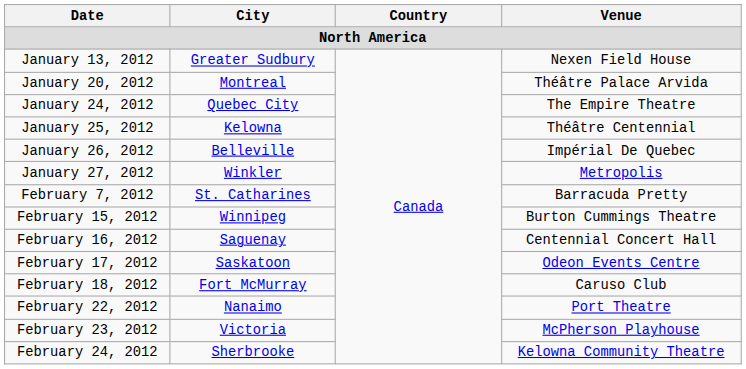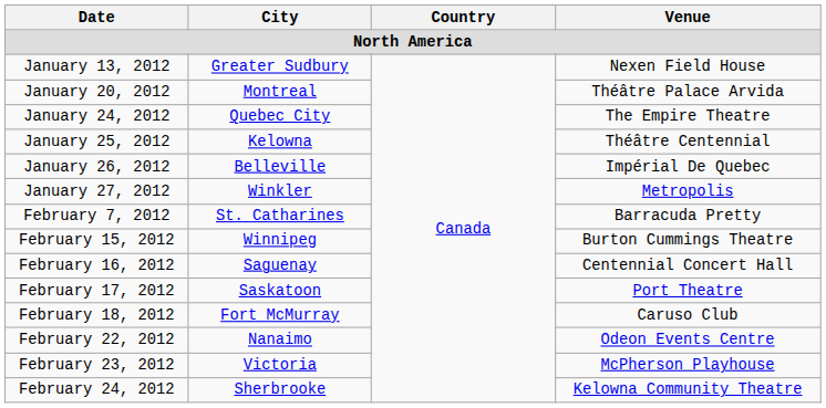 <table class="wikitable" style="text-align:center;">
 <tr>
 <th width="150">Date</th>
 <th width="150">City</th>
 <th width="150">Country</th>
 <th width="220">Venue</th>
 </tr>
 <tr bgcolor="#DDDDDD">
 <td colspan=4><strong>North America</strong></td>
 </tr>
 <tr>
 <td>January 13, 2012</td>
 <td><a href='#'>Greater Sudbury</a></td>
 <td rowspan="14"><a href='#'>Canada</a></td>
 <td>Nexen Field House</td>
 </tr>
 <tr>
 <td>January 20, 2012</td>
 <td><a href='#'>Montreal</a></td>
 <td>Théâtre Palace Arvida</td>
 </tr>
 <tr>
 <td>January 24, 2012</td>
 <td><a href='#'>Quebec City</a></td>
 <td>The Empire Theatre</td>
 </tr>
 <tr>
 <td>January 25, 2012</td>
 <td><a href='#'>Kelowna</a></td>
 <td>Théâtre Centennial</td>
 </tr>
 <tr>
 <td>January 26, 2012</td>
 <td><a href='#'>Belleville</a></td>
 <td>Impérial De Quebec</td>
 </tr>
 <tr>
 <td>January 27, 2012</td>
 <td><a href='#'>Winkler</a></td>
 <td><a href='#'>Metropolis</a></td>
 </tr>
 <tr>
 <td>February 7, 2012</td>
 <td><a href='#'>St. Catharines</a></td>
 <td>Barracuda Pretty</td>
 </tr>
 <tr>
 <td>February 15, 2012</td>
 <td><a href='#'>Winnipeg</a></td>
 <td>Burton Cummings Theatre</td>
 </tr>
 <tr>
 <td>February 16, 2012</td>
 <td><a href='#'>Saguenay</a></td>
 <td>Centennial Concert Hall</td>
 </tr>
 <tr>
 <td>February 17, 2012</td>
 <td><a href='#'>Saskatoon</a></td>
-<td><a href='#'>Odeon Events Centre</a></td>
+<td><a href='#'>Port Theatre</a></td>
 </tr>
 <tr>
 <td>February 18, 2012</td>
 <td><a href='#'>Fort McMurray</a></td>
 <td>Caruso Club</td>
 </tr>
 <tr>
 <td>February 22, 2012</td>
 <td><a href='#'>Nanaimo</a></td>
-<td><a href='#'>Port Theatre</a></td>
+<td><a href='#'>Odeon Events Centre</a></td>
 </tr>
 <tr>
 <td>February 23, 2012</td>
 <td><a href='#'>Victoria</a></td>
 <td><a href='#'>McPherson Playhouse</a></td>
 </tr>
 <tr>
 <td>February 24, 2012</td>
 <td><a href='#'>Sherbrooke</a></td>
 <td><a href='#'>Kelowna Community Theatre</a></td>
 </tr>
 </table>
